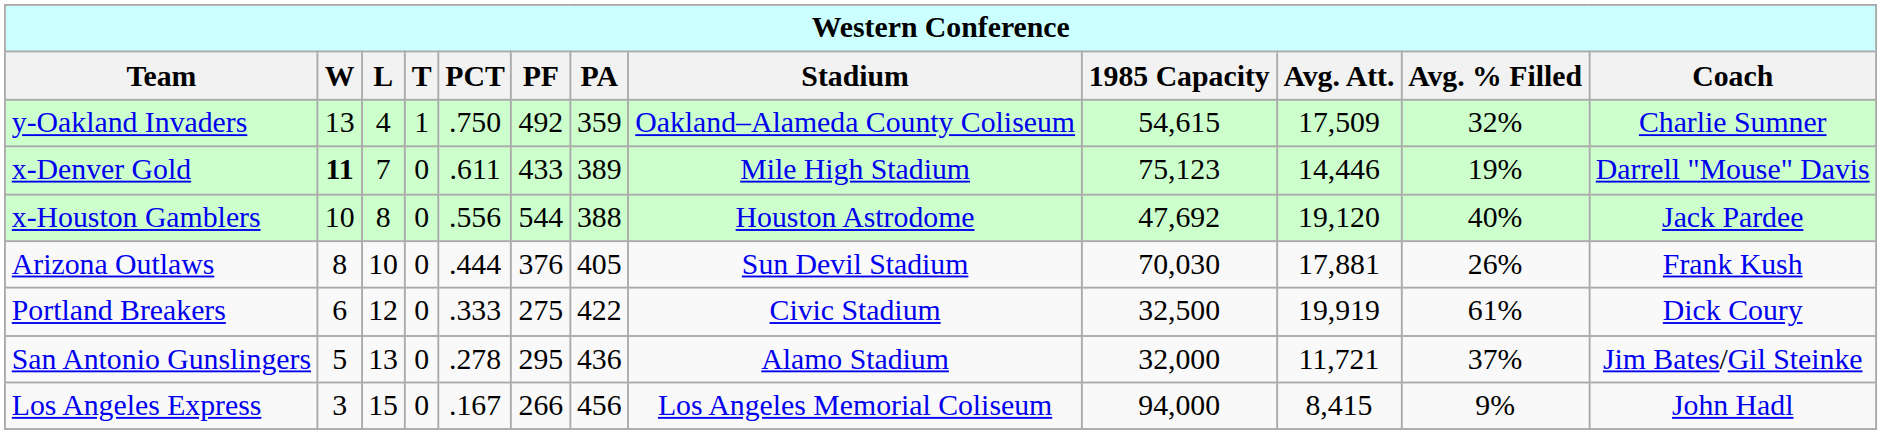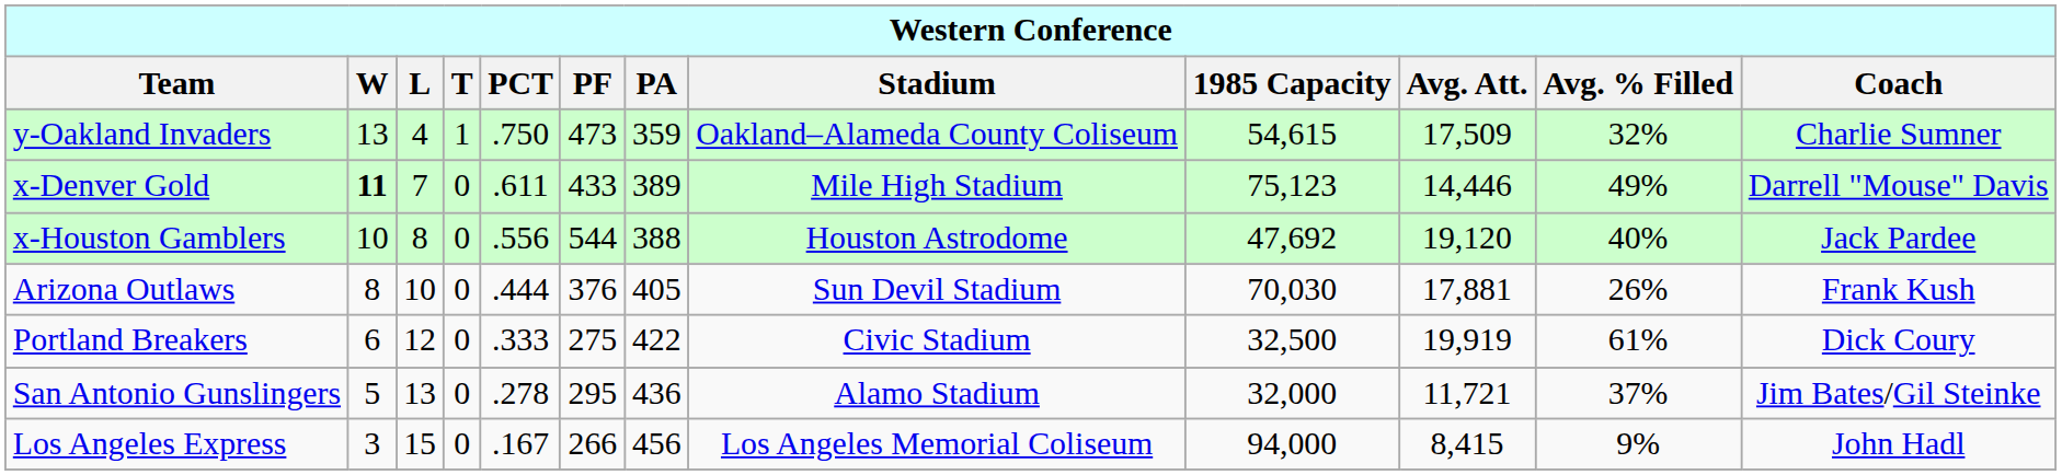 <table class="wikitable">
 <tr bgcolor="#ccffff">
 <td colspan="12" align="center"><strong>Western Conference</strong></td>
 </tr>
 <tr bgcolor="#efefef">
 <th>Team</th>
 <th>W</th>
 <th>L</th>
 <th>T</th>
 <th>PCT</th>
 <th>PF</th>
 <th>PA</th>
 <th>Stadium</th>
 <th>1985 Capacity</th>
 <th>Avg. Att.</th>
 <th>Avg. % Filled</th>
 <th>Coach</th>
 </tr>
 <tr align="center" bgcolor="#ccffcc">
 <td align="left"><a href='#'>y-Oakland Invaders</a></td>
 <td>13</td>
 <td>4</td>
 <td>1</td>
 <td>.750</td>
-<td>492</td>
+<td>473</td>
 <td>359</td>
 <td><a href='#'>Oakland–Alameda County Coliseum</a></td>
 <td>54,615</td>
 <td>17,509</td>
 <td>32%</td>
 <td><a href='#'>Charlie Sumner</a></td>
 </tr>
 <tr align="center" bgcolor="#ccffcc">
 <td align="left"><a href='#'>x-Denver Gold</a></td>
 <td><strong>11</strong></td>
 <td>7</td>
 <td>0</td>
 <td>.611</td>
 <td>433</td>
 <td>389</td>
 <td><a href='#'>Mile High Stadium</a></td>
 <td>75,123</td>
 <td>14,446</td>
-<td>19%</td>
+<td>49%</td>
 <td><a href='#'>Darrell "Mouse" Davis</a></td>
 </tr>
 <tr align="center" bgcolor="#ccffcc">
 <td align="left"><a href='#'>x-Houston Gamblers</a></td>
 <td>10</td>
 <td>8</td>
 <td>0</td>
 <td>.556</td>
 <td>544</td>
 <td>388</td>
 <td><a href='#'>Houston Astrodome</a></td>
 <td>47,692</td>
 <td>19,120</td>
 <td>40%</td>
 <td><a href='#'>Jack Pardee</a></td>
 </tr>
 <tr align="center">
 <td align="left"><a href='#'>Arizona Outlaws</a></td>
 <td>8</td>
 <td>10</td>
 <td>0</td>
 <td>.444</td>
 <td>376</td>
 <td>405</td>
 <td><a href='#'>Sun Devil Stadium</a></td>
 <td>70,030</td>
 <td>17,881</td>
 <td>26%</td>
 <td><a href='#'>Frank Kush</a></td>
 </tr>
 <tr align="center">
 <td align="left"><a href='#'>Portland Breakers</a></td>
 <td>6</td>
 <td>12</td>
 <td>0</td>
 <td>.333</td>
 <td>275</td>
 <td>422</td>
 <td><a href='#'>Civic Stadium</a></td>
 <td>32,500</td>
 <td>19,919</td>
 <td>61%</td>
 <td><a href='#'>Dick Coury</a></td>
 </tr>
 <tr align="center">
 <td align="left"><a href='#'>San Antonio Gunslingers</a></td>
 <td>5</td>
 <td>13</td>
 <td>0</td>
 <td>.278</td>
 <td>295</td>
 <td>436</td>
 <td><a href='#'>Alamo Stadium</a></td>
 <td>32,000</td>
 <td>11,721</td>
 <td>37%</td>
 <td><a href='#'>Jim Bates</a>/<a href='#'>Gil Steinke</a></td>
 </tr>
 <tr align="center">
 <td align="left"><a href='#'>Los Angeles Express</a></td>
 <td>3</td>
 <td>15</td>
 <td>0</td>
 <td>.167</td>
 <td>266</td>
 <td>456</td>
 <td><a href='#'>Los Angeles Memorial Coliseum</a></td>
 <td>94,000</td>
 <td>8,415</td>
 <td>9%</td>
 <td><a href='#'>John Hadl</a></td>
 </tr>
 </table>
